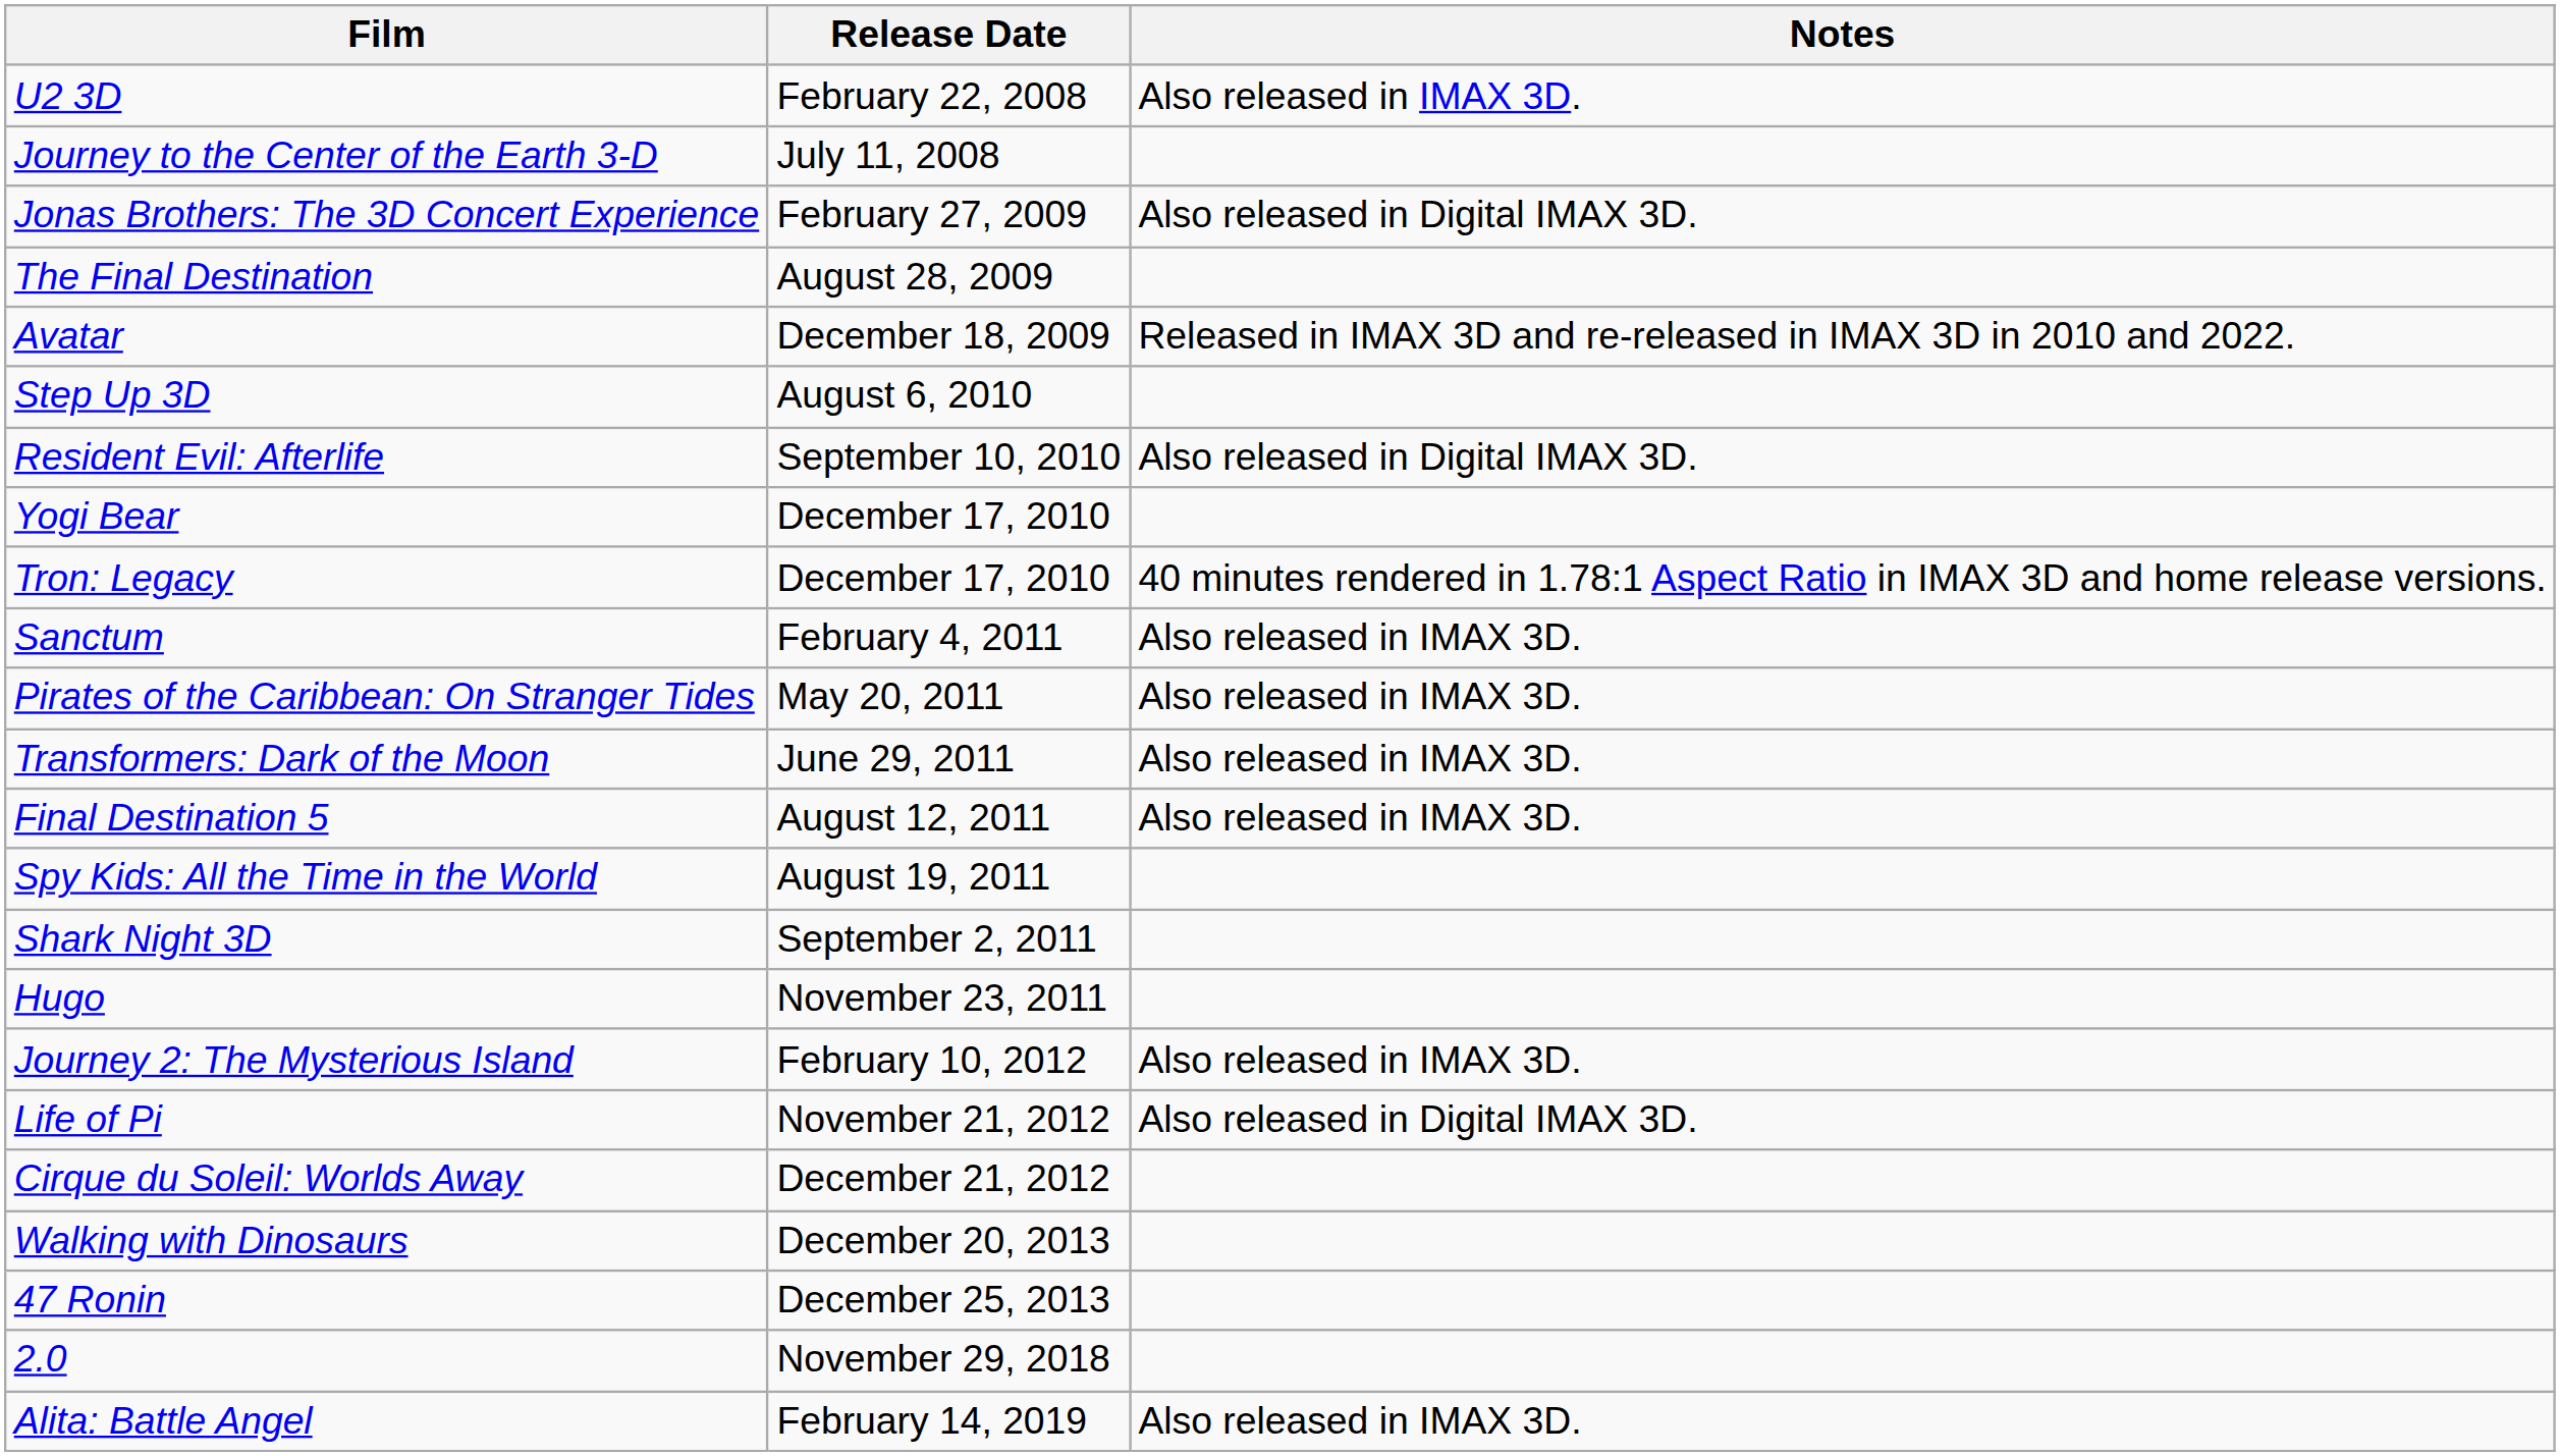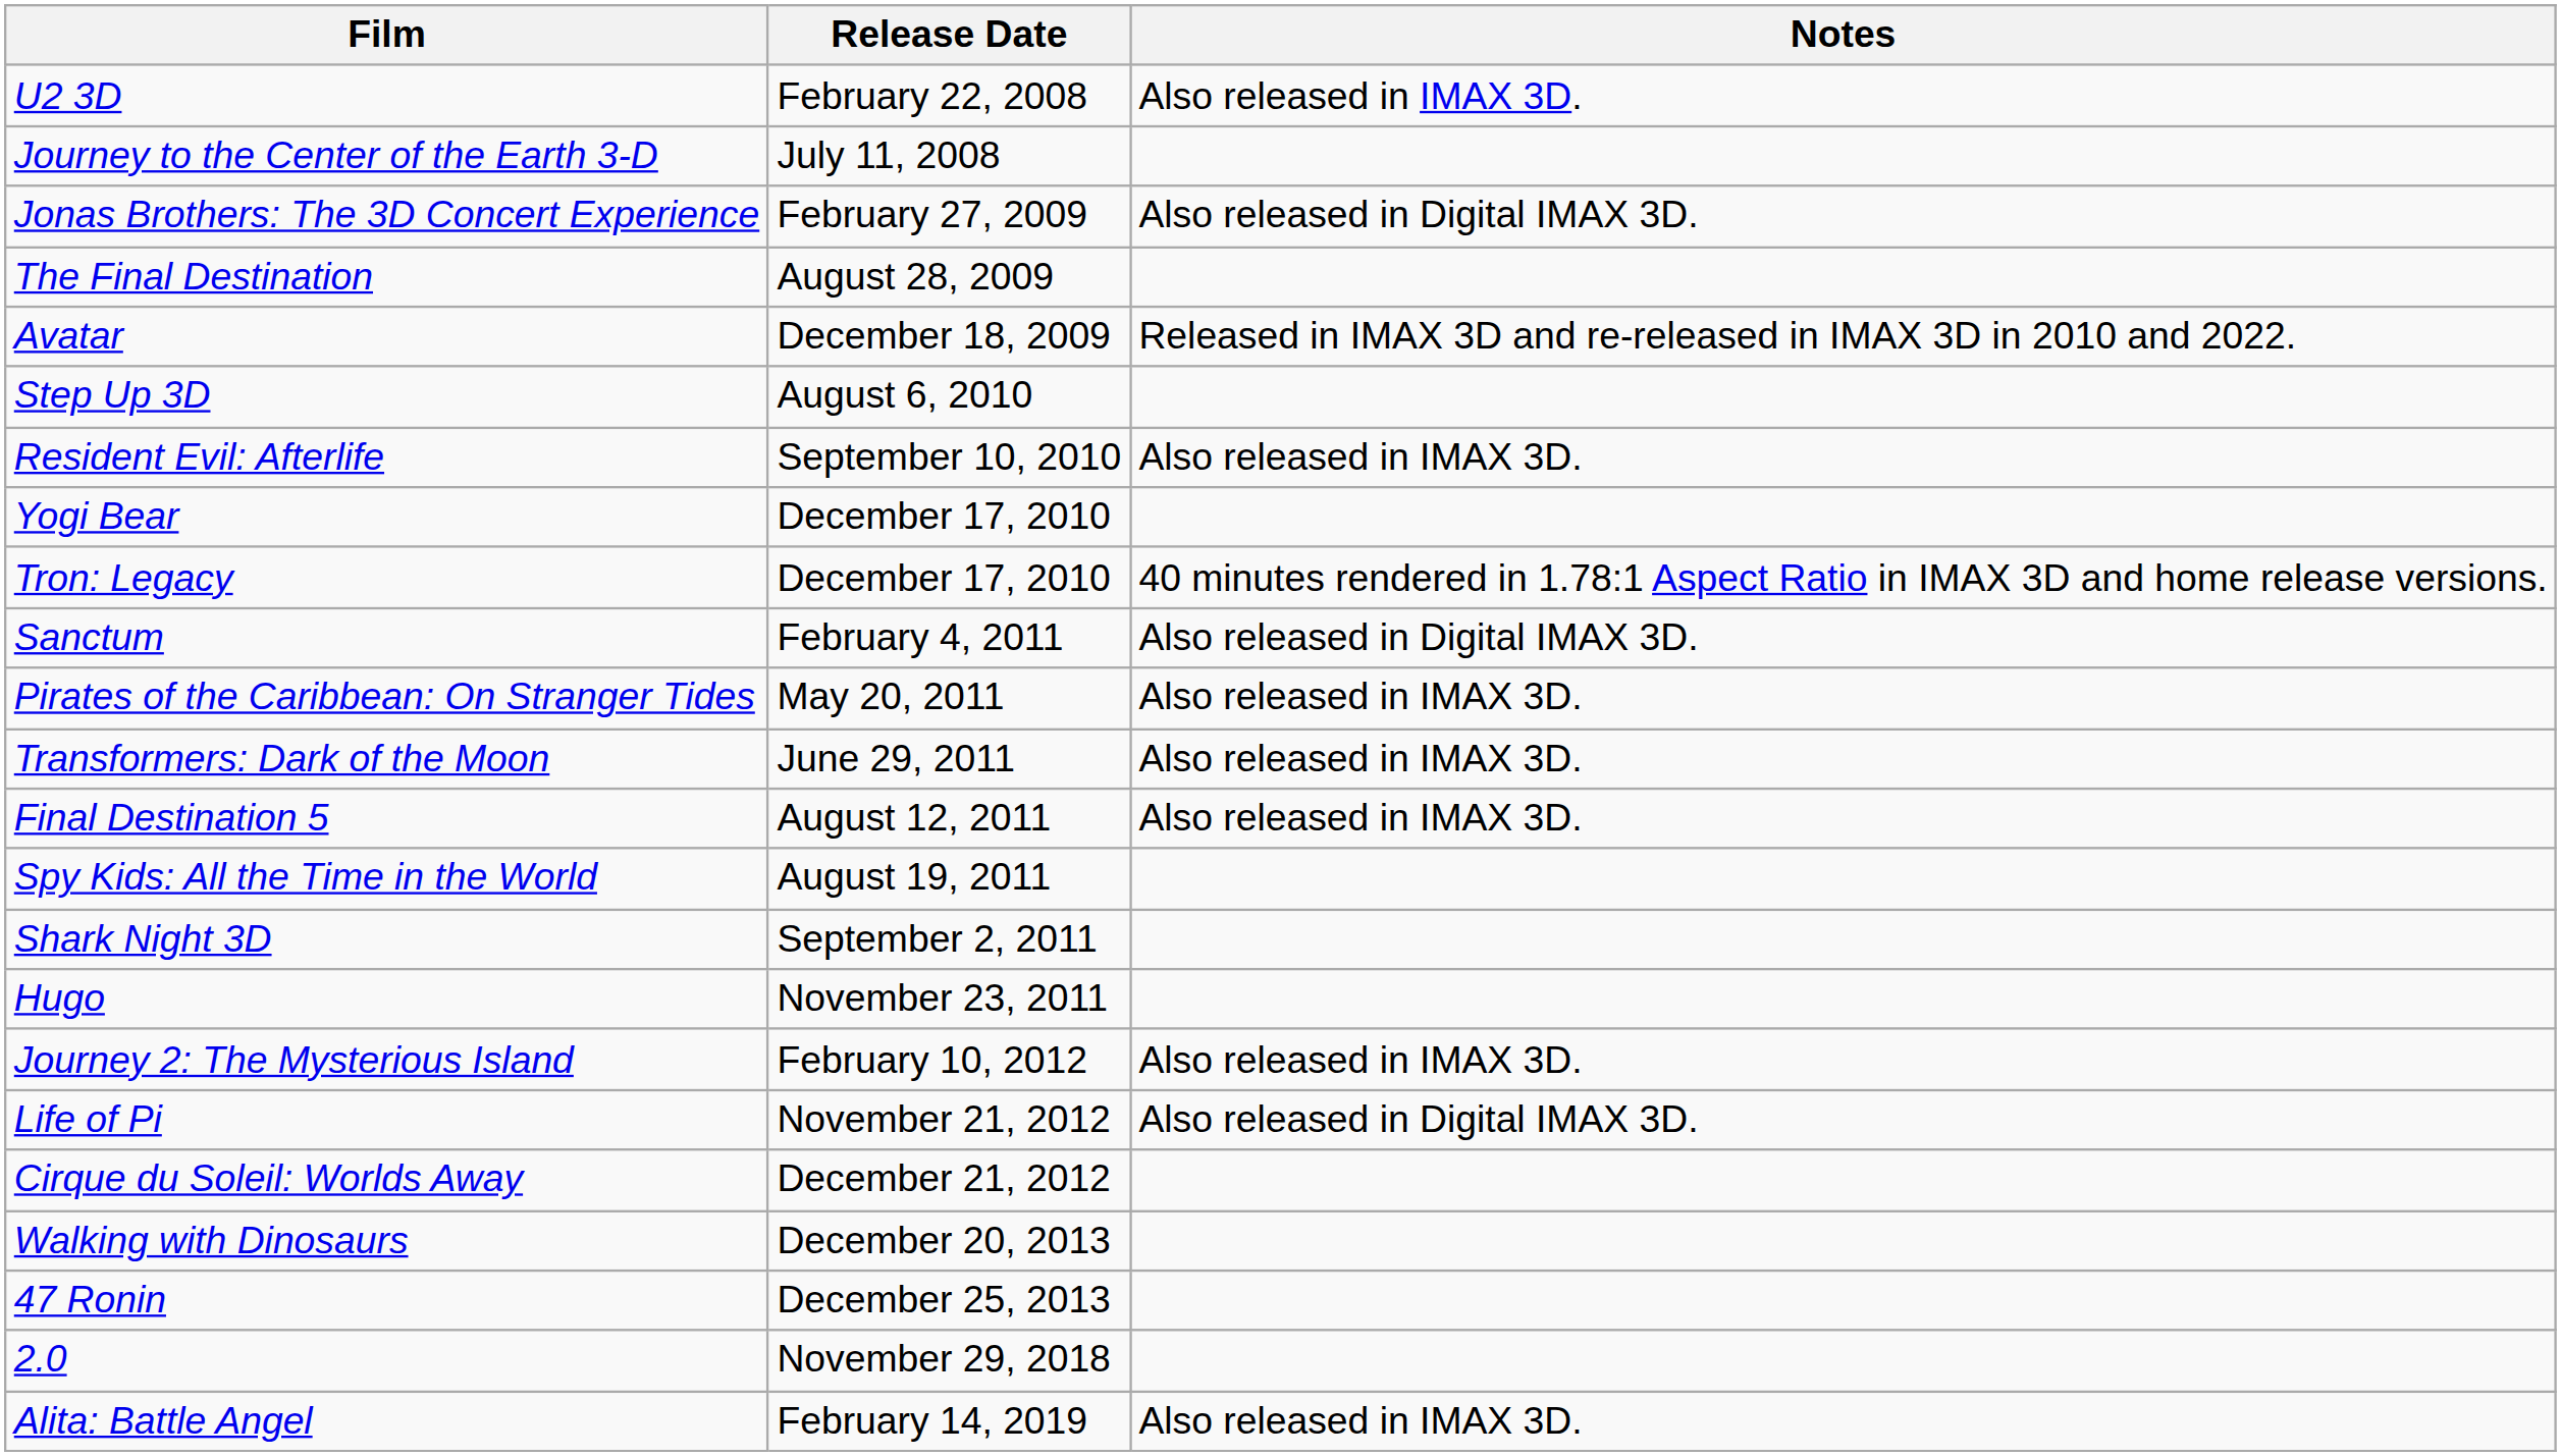 <table class="wikitable">
 <tr>
 <th>Film</th>
 <th>Release Date</th>
 <th>Notes</th>
 </tr>
 <tr>
 <td><em><a href='#'>U2 3D</a></em></td>
 <td>February 22, 2008</td>
 <td>Also released in <a href='#'>IMAX 3D</a>.</td>
 </tr>
 <tr>
 <td><em><a href='#'>Journey to the Center of the Earth 3-D</a></em></td>
 <td>July 11, 2008</td>
 <td></td>
 </tr>
 <tr>
 <td><em><a href='#'>Jonas Brothers: The 3D Concert Experience</a></em></td>
 <td>February 27, 2009</td>
 <td>Also released in Digital IMAX 3D.</td>
 </tr>
 <tr>
 <td><em><a href='#'>The Final Destination</a></em></td>
 <td>August 28, 2009</td>
 <td></td>
 </tr>
 <tr>
 <td><em><a href='#'>Avatar</a></em></td>
 <td>December 18, 2009</td>
 <td>Released in IMAX 3D and re-released in IMAX 3D in 2010 and 2022.</td>
 </tr>
 <tr>
 <td><em><a href='#'>Step Up 3D</a></em></td>
 <td>August 6, 2010</td>
 <td></td>
 </tr>
 <tr>
 <td><em><a href='#'>Resident Evil: Afterlife</a></em></td>
 <td>September 10, 2010</td>
-<td>Also released in Digital IMAX 3D.</td>
+<td>Also released in IMAX 3D.</td>
 </tr>
 <tr>
 <td><em><a href='#'>Yogi Bear</a></em></td>
 <td>December 17, 2010</td>
 <td></td>
 </tr>
 <tr>
 <td><em><a href='#'>Tron: Legacy</a></em></td>
 <td>December 17, 2010</td>
 <td>40 minutes rendered in 1.78:1 <a href='#'>Aspect Ratio</a> in IMAX 3D and home release versions.</td>
 </tr>
 <tr>
 <td><em><a href='#'>Sanctum</a></em></td>
 <td>February 4, 2011</td>
-<td>Also released in IMAX 3D.</td>
+<td>Also released in Digital IMAX 3D.</td>
 </tr>
 <tr>
 <td><em><a href='#'>Pirates of the Caribbean: On Stranger Tides</a></em></td>
 <td>May 20, 2011</td>
 <td>Also released in IMAX 3D.</td>
 </tr>
 <tr>
 <td><em><a href='#'>Transformers: Dark of the Moon</a></em></td>
 <td>June 29, 2011</td>
 <td>Also released in IMAX 3D.</td>
 </tr>
 <tr>
 <td><em><a href='#'>Final Destination 5</a></em></td>
 <td>August 12, 2011</td>
 <td>Also released in IMAX 3D.</td>
 </tr>
 <tr>
 <td><em><a href='#'>Spy Kids: All the Time in the World</a></em></td>
 <td>August 19, 2011</td>
 <td></td>
 </tr>
 <tr>
 <td><em><a href='#'>Shark Night 3D</a></em></td>
 <td>September 2, 2011</td>
 <td></td>
 </tr>
 <tr>
 <td><em><a href='#'>Hugo</a></em></td>
 <td>November 23, 2011</td>
 <td></td>
 </tr>
 <tr>
 <td><em><a href='#'>Journey 2: The Mysterious Island</a></em></td>
 <td>February 10, 2012</td>
 <td>Also released in IMAX 3D.</td>
 </tr>
 <tr>
 <td><em><a href='#'>Life of Pi</a></em></td>
 <td>November 21, 2012</td>
 <td>Also released in Digital IMAX 3D.</td>
 </tr>
 <tr>
 <td><em><a href='#'>Cirque du Soleil: Worlds Away</a></em></td>
 <td>December 21, 2012</td>
 <td></td>
 </tr>
 <tr>
 <td><em><a href='#'>Walking with Dinosaurs</a></em></td>
 <td>December 20, 2013</td>
 <td></td>
 </tr>
 <tr>
 <td><em><a href='#'>47 Ronin</a></em></td>
 <td>December 25, 2013</td>
 <td></td>
 </tr>
 <tr>
 <td><em><a href='#'>2.0</a></em></td>
 <td>November 29, 2018</td>
 <td></td>
 </tr>
 <tr>
 <td><em><a href='#'>Alita: Battle Angel</a></em></td>
 <td>February 14, 2019</td>
 <td>Also released in IMAX 3D.</td>
 </tr>
 </table>
